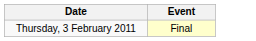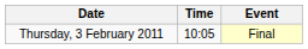 <table class = "wikitable" style="text-align:center;">
 <tr>
 <th width=220>Date</th>
+<th width=50>Time</th>
 <th width=100>Event</th>
 </tr>
 <tr>
 <td>Thursday, 3 February 2011</td>
+<td>10:05</td>
 <td bgcolor=ffffcc>Final</td>
 </tr>
 </table>
